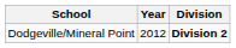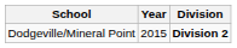 <table class="wikitable">
 <tr>
 <th>School</th>
 <th>Year</th>
 <th>Division</th>
 </tr>
 <tr>
 <td>Dodgeville/Mineral Point</td>
-<td>2012</td>
+<td>2015</td>
 <td><strong>Division 2</strong></td>
 </tr>
 </table>
